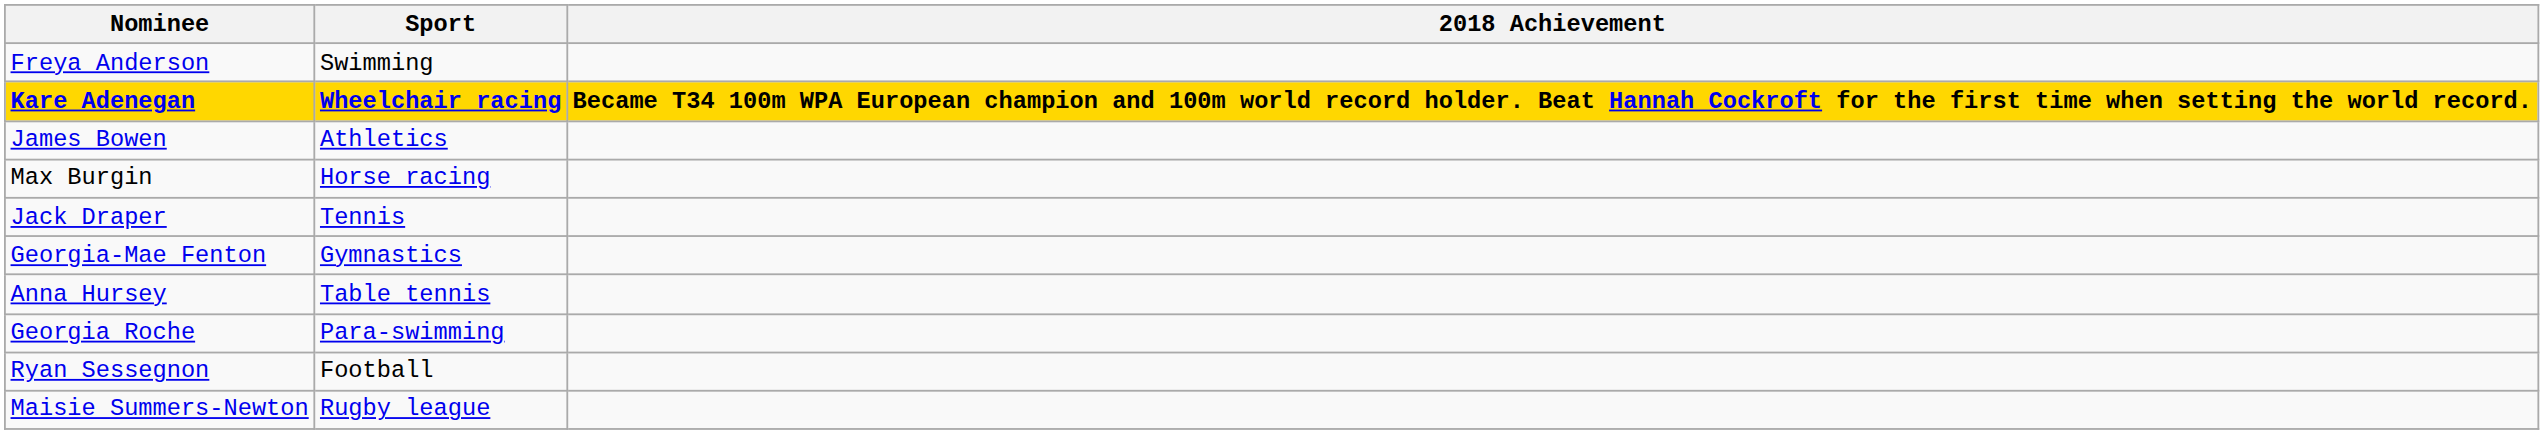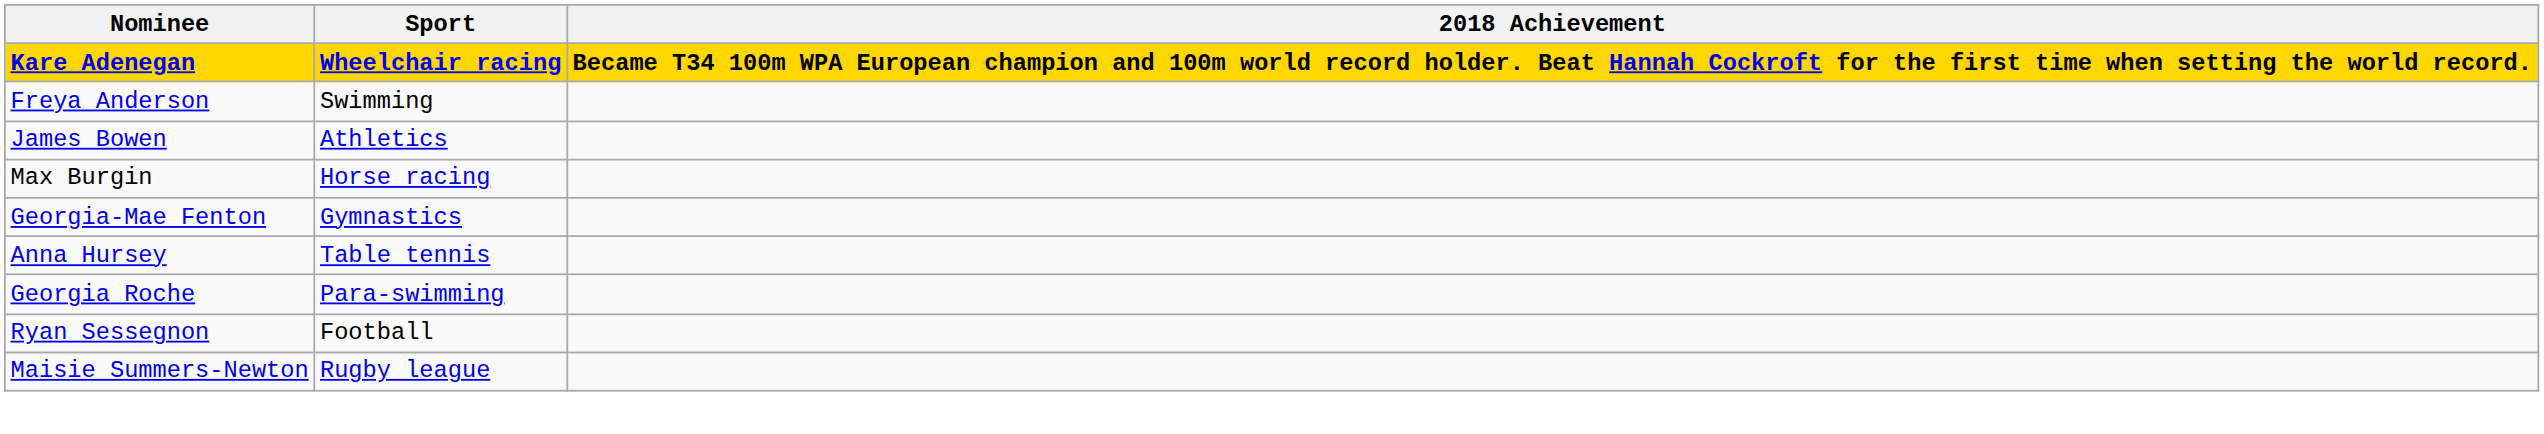 <table class="wikitable sortable">
 <tr>
 <th>Nominee</th>
 <th>Sport</th>
 <th>2018 Achievement</th>
 </tr>
+<tr style="font-weight:bold; background:gold;">
+<td><a href='#'>Kare Adenegan</a></td>
+<td><a href='#'>Wheelchair racing</a></td>
+<td>Became T34 100m WPA European champion and 100m world record holder. Beat <a href='#'>Hannah Cockroft</a> for the first time when setting the world record.</td>
+</tr>
 <tr>
 <td><a href='#'>Freya Anderson</a></td>
 <td>Swimming</td>
 <td></td>
-</tr>
-<tr style="font-weight:bold; background:gold;">
-<td><a href='#'>Kare Adenegan</a></td>
-<td><a href='#'>Wheelchair racing</a></td>
-<td>Became T34 100m WPA European champion and 100m world record holder. Beat <a href='#'>Hannah Cockroft</a> for the first time when setting the world record.</td>
 </tr>
 <tr>
 <td><a href='#'>James Bowen</a></td>
 <td><a href='#'>Athletics</a></td>
 <td></td>
 </tr>
 <tr>
 <td>Max Burgin</td>
 <td><a href='#'>Horse racing</a></td>
-<td></td>
-</tr>
-<tr>
-<td><a href='#'>Jack Draper</a></td>
-<td><a href='#'>Tennis</a></td>
 <td></td>
 </tr>
 <tr>
 <td><a href='#'>Georgia-Mae Fenton</a></td>
 <td><a href='#'>Gymnastics</a></td>
 <td></td>
 </tr>
 <tr>
 <td><a href='#'>Anna Hursey</a></td>
 <td><a href='#'>Table tennis</a></td>
 <td></td>
 </tr>
 <tr>
 <td><a href='#'>Georgia Roche</a></td>
 <td><a href='#'>Para-swimming</a></td>
 <td></td>
 </tr>
 <tr>
 <td><a href='#'>Ryan Sessegnon</a></td>
 <td>Football</td>
 <td></td>
 </tr>
 <tr>
 <td><a href='#'>Maisie Summers-Newton</a></td>
 <td><a href='#'>Rugby league</a></td>
 <td></td>
 </tr>
 </table>
